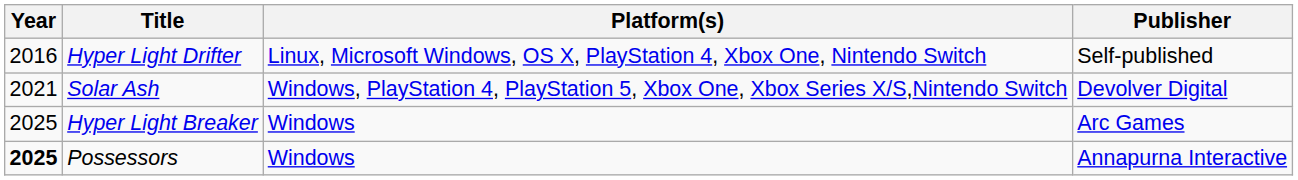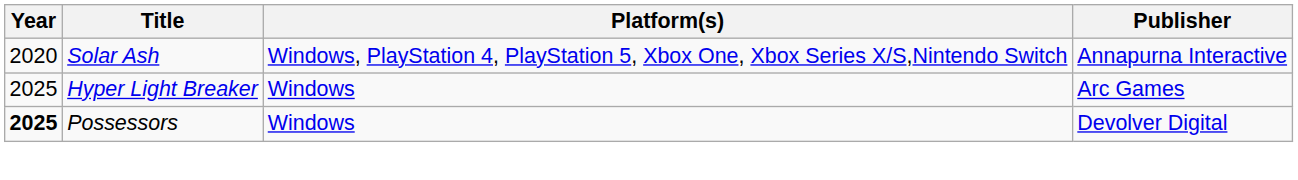 <table class="wikitable sortable">
 <tr>
 <th>Year</th>
 <th>Title</th>
 <th>Platform(s)</th>
 <th>Publisher</th>
 </tr>
 <tr>
-<td>2016</td>
-<td><em><a href='#'>Hyper Light Drifter</a></em></td>
-<td><a href='#'>Linux</a>, <a href='#'>Microsoft Windows</a>, <a href='#'>OS X</a>, <a href='#'>PlayStation 4</a>, <a href='#'>Xbox One</a>, <a href='#'>Nintendo Switch</a></td>
-<td>Self-published</td>
-</tr>
-<tr>
-<td>2021</td>
+<td>2020</td>
 <td><em><a href='#'>Solar Ash</a></em></td>
 <td><a href='#'>Windows</a>, <a href='#'>PlayStation 4</a>, <a href='#'>PlayStation 5</a>, <a href='#'>Xbox One</a>, <a href='#'>Xbox Series X/S</a>,<a href='#'>Nintendo Switch</a></td>
-<td><a href='#'>Devolver Digital</a></td>
+<td><a href='#'>Annapurna Interactive</a></td>
 </tr>
 <tr>
 <td>2025</td>
 <td><em><a href='#'>Hyper Light Breaker</a></em></td>
 <td><a href='#'>Windows</a></td>
 <td><a href='#'>Arc Games</a></td>
 </tr>
 <tr>
 <td><strong>2025</strong></td>
 <td><em>Possessors</em></td>
 <td><a href='#'>Windows</a></td>
-<td><a href='#'>Annapurna Interactive</a></td>
+<td><a href='#'>Devolver Digital</a></td>
 </tr>
 </table>
